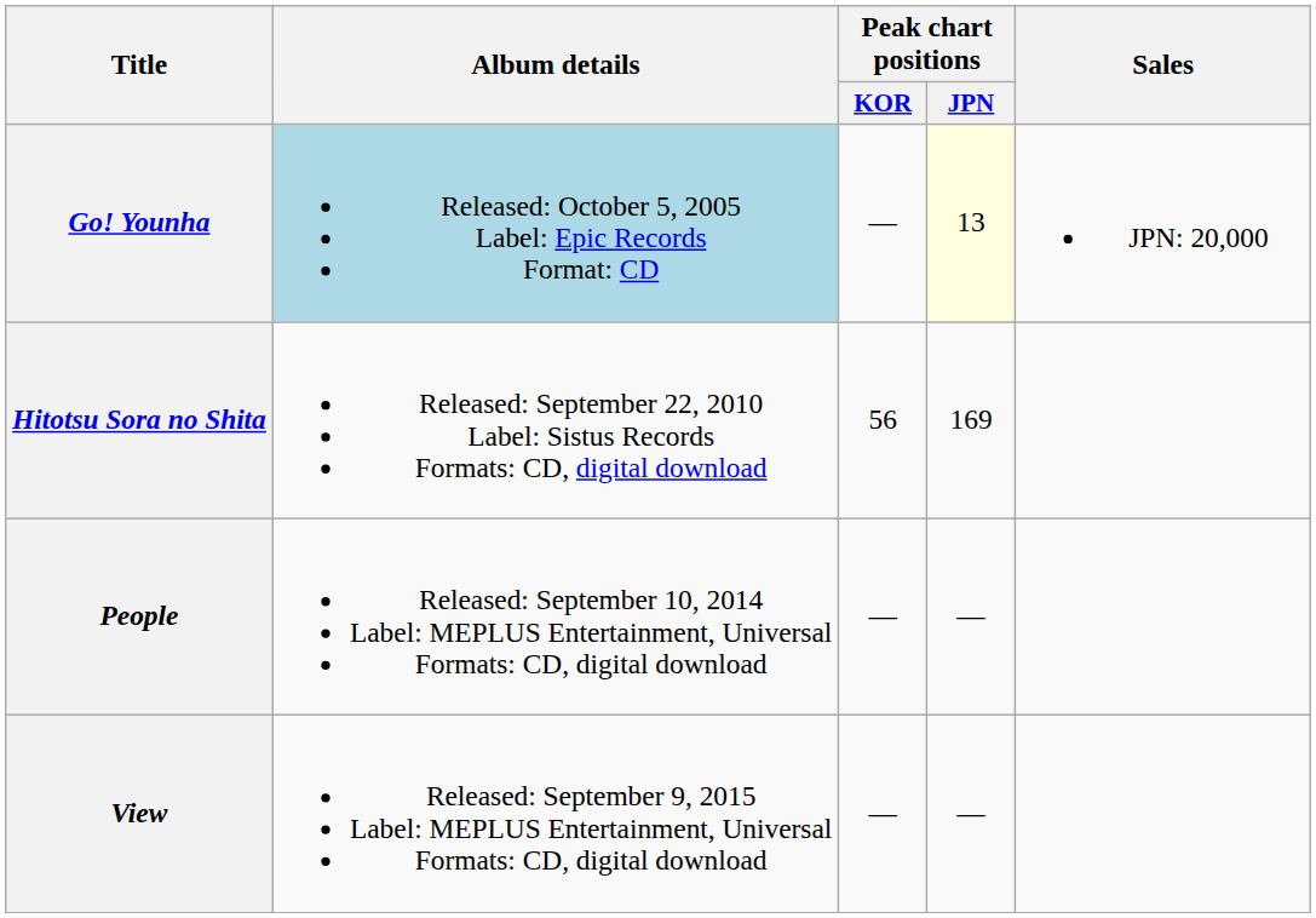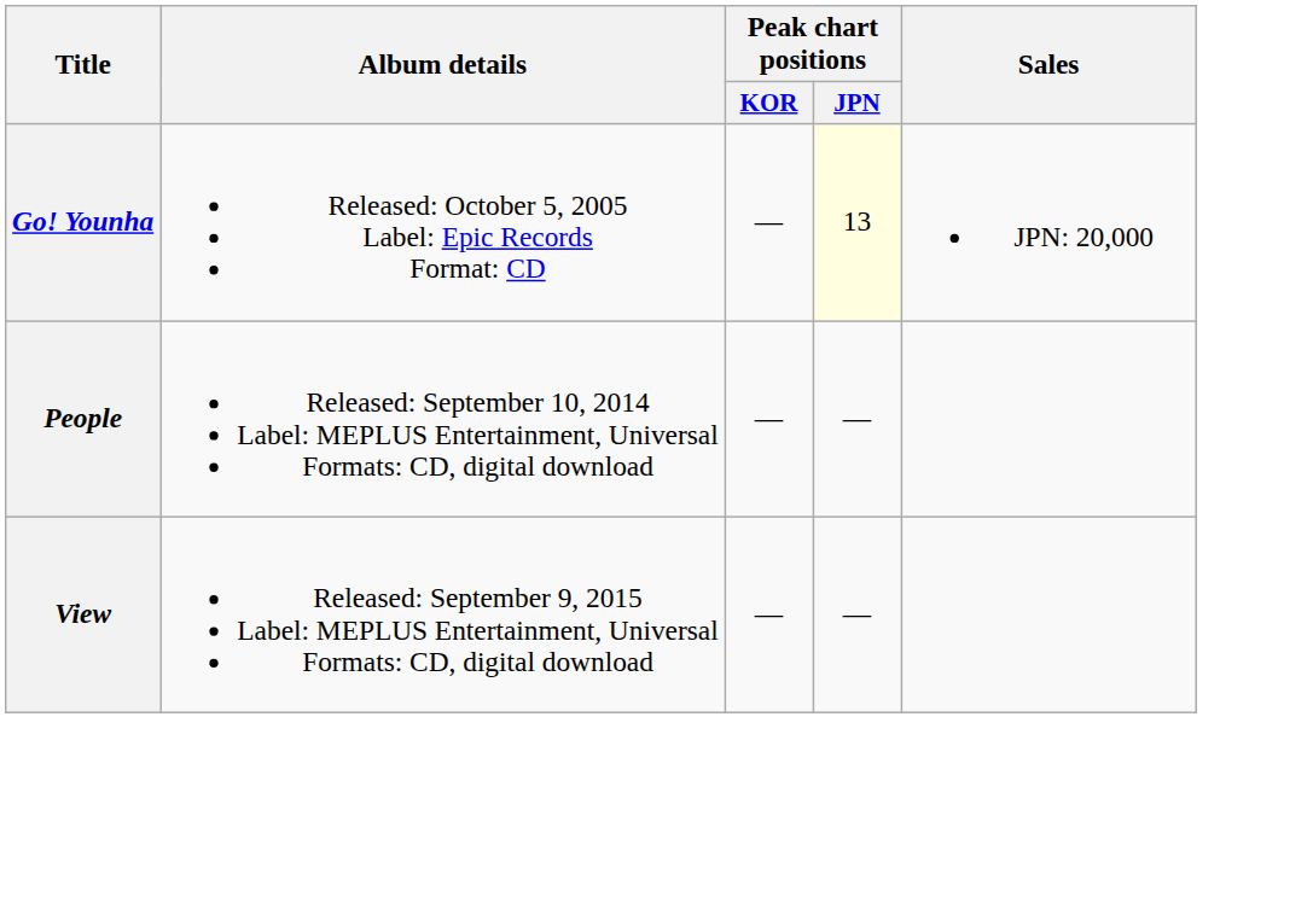 <table class="wikitable plainrowheaders" style="text-align:center;">
 <tr>
 <th rowspan="2">Title</th>
 <th rowspan="2">Album details</th>
 <th colspan="2">Peak chart positions</th>
 <th rowspan="2" style="width:10em;">Sales</th>
 </tr>
 <tr>
 <th scope="col" style="width:3em;font-size:90%;"><a href='#'>KOR</a><br></th>
 <th scope="col" style="width:3em;font-size:90%;"><a href='#'>JPN</a><br></th>
 </tr>
 <tr>
 <th scope="row"><em><a href='#'>Go! Younha</a></em></th>
-<td style="background: lightblue;"><br><ul><li>Released: October 5, 2005</li><li>Label: <a href='#'>Epic Records</a></li><li>Format: <a href='#'>CD</a></li></ul></td>
+<td><br><ul><li>Released: October 5, 2005</li><li>Label: <a href='#'>Epic Records</a></li><li>Format: <a href='#'>CD</a></li></ul></td>
 <td>—</td>
 <td style="background: lightyellow;">13</td>
 <td><br><ul><li>JPN: 20,000</li></ul></td>
-</tr>
-<tr>
-<th scope="row"><em><a href='#'>Hitotsu Sora no Shita</a></em></th>
-<td><br><ul><li>Released: September 22, 2010</li><li>Label: Sistus Records</li><li>Formats: CD, <a href='#'>digital download</a></li></ul></td>
-<td>56</td>
-<td>169</td>
-<td></td>
 </tr>
 <tr>
 <th scope="row"><em>People</em></th>
 <td><br><ul><li>Released: September 10, 2014</li><li>Label: MEPLUS Entertainment, Universal</li><li>Formats: CD, digital download</li></ul></td>
 <td>—</td>
 <td>—</td>
 <td></td>
 </tr>
 <tr>
 <th scope="row"><em>View</em></th>
 <td><br><ul><li>Released: September 9, 2015</li><li>Label: MEPLUS Entertainment, Universal</li><li>Formats: CD, digital download</li></ul></td>
 <td>—</td>
 <td>—</td>
 <td></td>
 </tr>
 </table>
